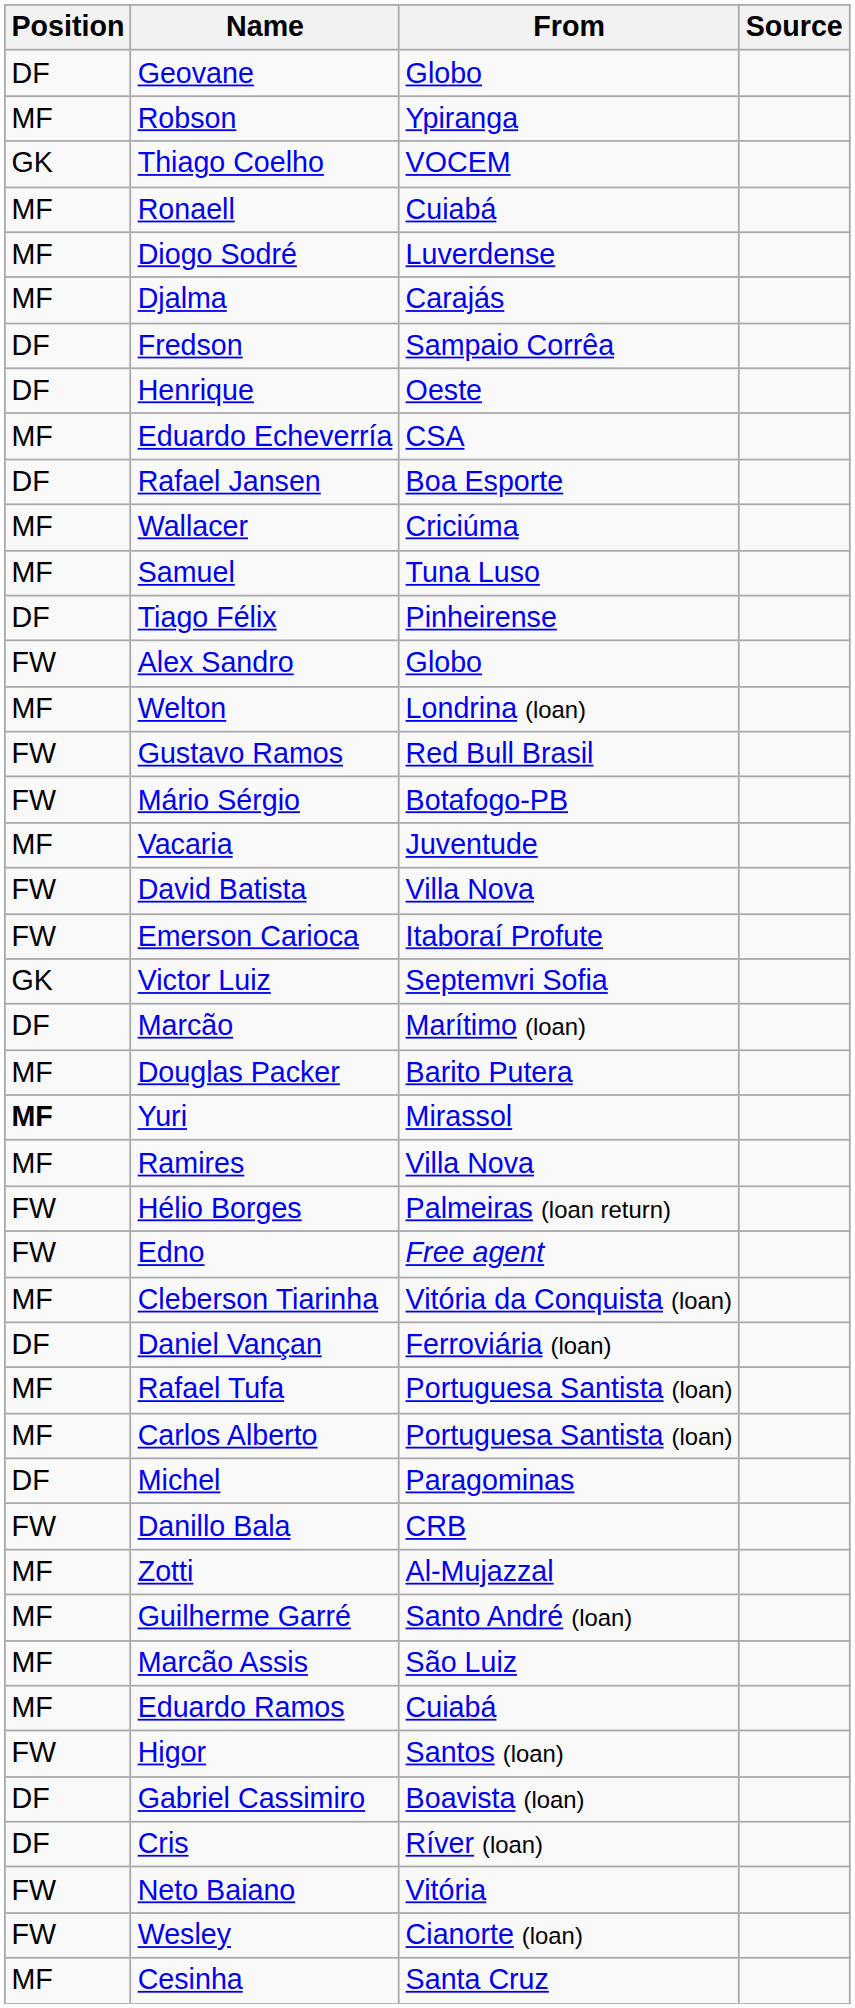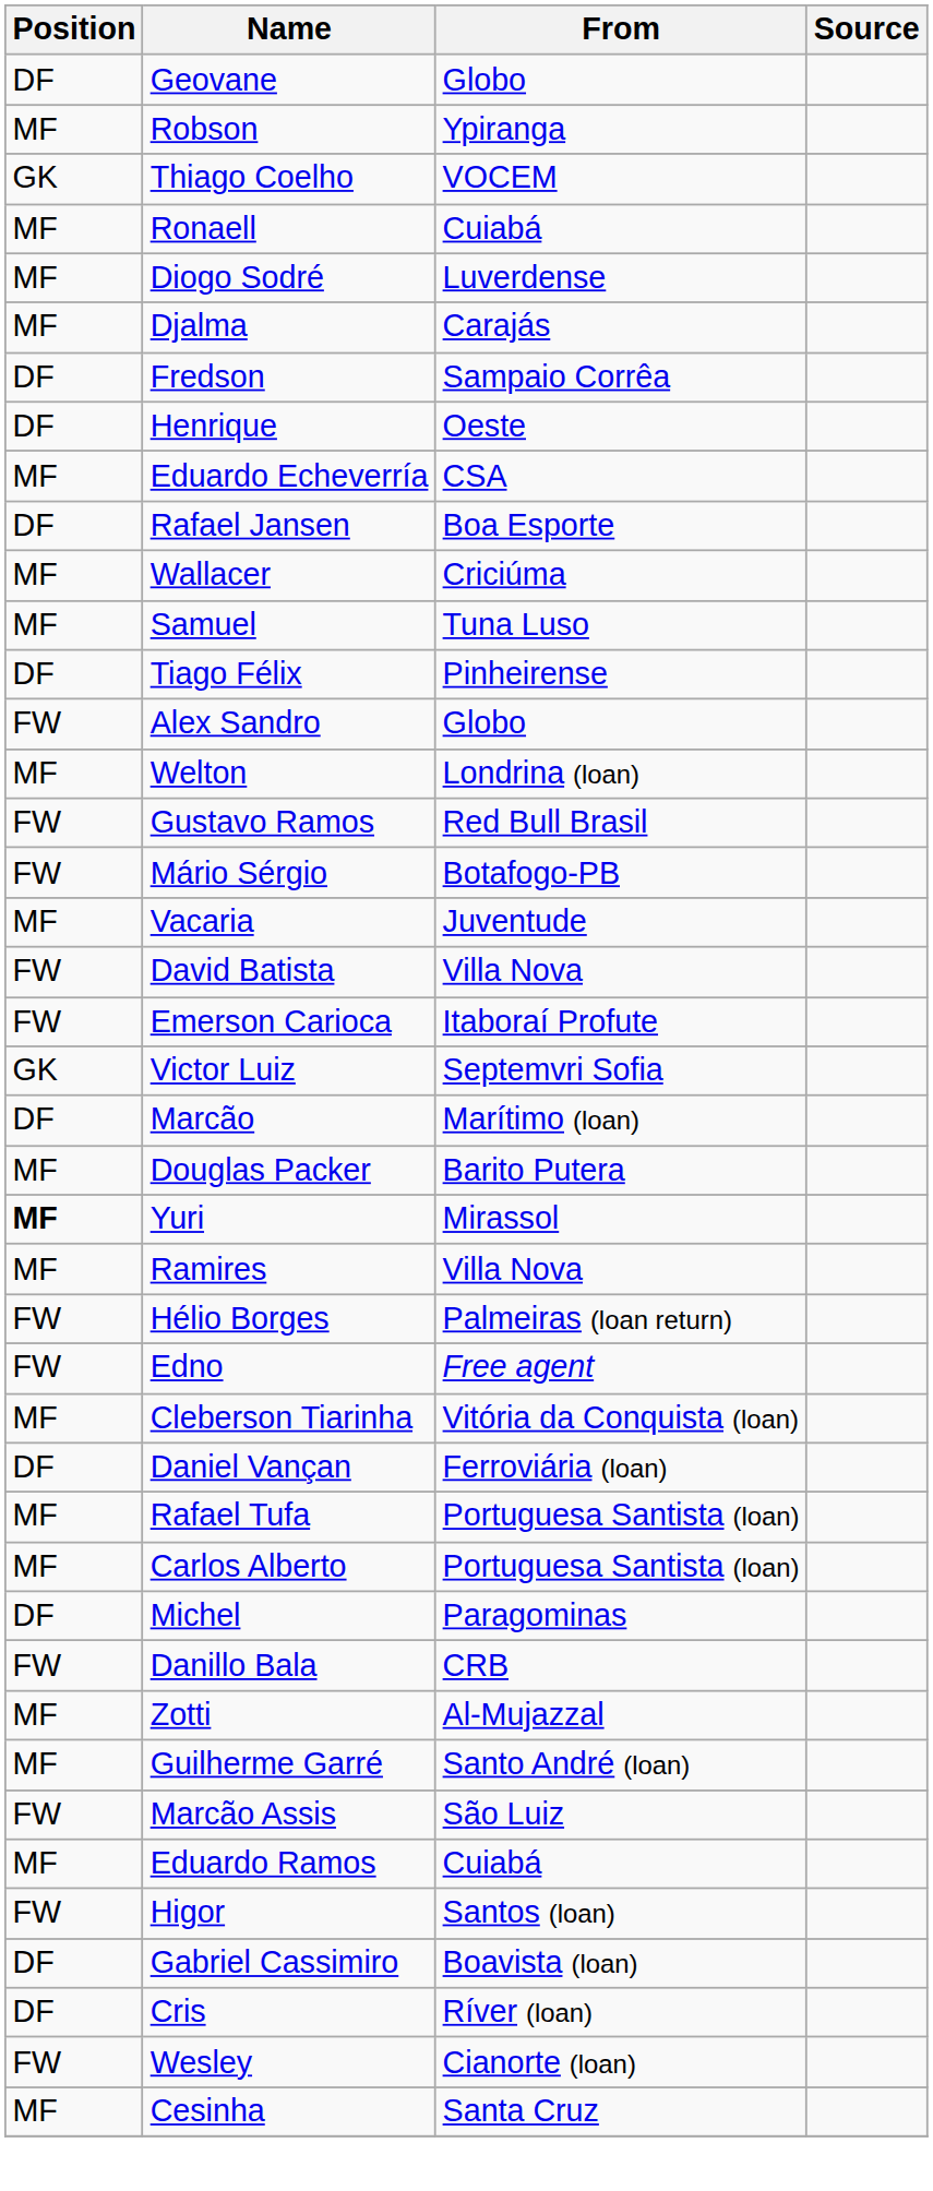 <table class="wikitable" style="text-align:"width:100px"; font-size:95%; width:35%;">
 <tr>
 <th style="background:#00000; color:black; text-align:center;">Position</th>
 <th style="background:#00000; color:black; text-align:center;">Name</th>
 <th style="background:#00000; color:black; text-align:center;">From</th>
 <th style="background:#00000; color:black; text-align:center;">Source</th>
 </tr>
 <tr>
 <td>DF</td>
 <td><a href='#'>Geovane</a></td>
 <td> <a href='#'>Globo</a></td>
 <td></td>
 </tr>
 <tr>
 <td>MF</td>
 <td><a href='#'>Robson</a></td>
 <td> <a href='#'>Ypiranga</a></td>
 <td></td>
 </tr>
 <tr>
 <td>GK</td>
 <td><a href='#'>Thiago Coelho</a></td>
 <td> <a href='#'>VOCEM</a></td>
 <td></td>
 </tr>
 <tr>
 <td>MF</td>
 <td><a href='#'>Ronaell</a></td>
 <td> <a href='#'>Cuiabá</a></td>
 <td></td>
 </tr>
 <tr>
 <td>MF</td>
 <td><a href='#'>Diogo Sodré</a></td>
 <td> <a href='#'>Luverdense</a></td>
 <td></td>
 </tr>
 <tr>
 <td>MF</td>
 <td><a href='#'>Djalma</a></td>
 <td> <a href='#'>Carajás</a></td>
 <td></td>
 </tr>
 <tr>
 <td>DF</td>
 <td><a href='#'>Fredson</a></td>
 <td> <a href='#'>Sampaio Corrêa</a></td>
 <td></td>
 </tr>
 <tr>
 <td>DF</td>
 <td><a href='#'>Henrique</a></td>
 <td> <a href='#'>Oeste</a></td>
 <td></td>
 </tr>
 <tr>
 <td>MF</td>
 <td><a href='#'>Eduardo Echeverría</a></td>
 <td> <a href='#'>CSA</a></td>
 <td></td>
 </tr>
 <tr>
 <td>DF</td>
 <td><a href='#'>Rafael Jansen</a></td>
 <td> <a href='#'>Boa Esporte</a></td>
 <td></td>
 </tr>
 <tr>
 <td>MF</td>
 <td><a href='#'>Wallacer</a></td>
 <td> <a href='#'>Criciúma</a></td>
 <td></td>
 </tr>
 <tr>
 <td>MF</td>
 <td><a href='#'>Samuel</a></td>
 <td> <a href='#'>Tuna Luso</a></td>
 <td></td>
 </tr>
 <tr>
 <td>DF</td>
 <td><a href='#'>Tiago Félix</a></td>
 <td> <a href='#'>Pinheirense</a></td>
 <td></td>
 </tr>
 <tr>
 <td>FW</td>
 <td><a href='#'>Alex Sandro</a></td>
 <td> <a href='#'>Globo</a></td>
 <td></td>
 </tr>
 <tr>
 <td>MF</td>
 <td><a href='#'>Welton</a></td>
 <td> <a href='#'>Londrina</a> <small>(loan)</small></td>
 <td></td>
 </tr>
 <tr>
 <td>FW</td>
 <td><a href='#'>Gustavo Ramos</a></td>
 <td> <a href='#'>Red Bull Brasil</a></td>
 <td></td>
 </tr>
 <tr>
 <td>FW</td>
 <td><a href='#'>Mário Sérgio</a></td>
 <td> <a href='#'>Botafogo-PB</a></td>
 <td></td>
 </tr>
 <tr>
 <td>MF</td>
 <td><a href='#'>Vacaria</a></td>
 <td> <a href='#'>Juventude</a></td>
 <td></td>
 </tr>
 <tr>
 <td>FW</td>
 <td><a href='#'>David Batista</a></td>
 <td> <a href='#'>Villa Nova</a></td>
 <td></td>
 </tr>
 <tr>
 <td>FW</td>
 <td><a href='#'>Emerson Carioca</a></td>
 <td> <a href='#'>Itaboraí Profute</a></td>
 <td></td>
 </tr>
 <tr>
 <td>GK</td>
 <td><a href='#'>Victor Luiz</a></td>
 <td> <a href='#'>Septemvri Sofia</a></td>
 <td></td>
 </tr>
 <tr>
 <td>DF</td>
 <td><a href='#'>Marcão</a></td>
 <td> <a href='#'>Marítimo</a> <small>(loan)</small></td>
 <td></td>
 </tr>
 <tr>
 <td>MF</td>
 <td><a href='#'>Douglas Packer</a></td>
 <td> <a href='#'>Barito Putera</a></td>
 <td></td>
 </tr>
 <tr>
 <td><strong>MF</strong></td>
 <td><a href='#'>Yuri</a></td>
 <td> <a href='#'>Mirassol</a></td>
 <td></td>
 </tr>
 <tr>
 <td>MF</td>
 <td><a href='#'>Ramires</a></td>
 <td> <a href='#'>Villa Nova</a></td>
 <td></td>
 </tr>
 <tr>
 <td>FW</td>
 <td><a href='#'>Hélio Borges</a></td>
 <td> <a href='#'>Palmeiras</a> <small>(loan return)</small></td>
 <td></td>
 </tr>
 <tr>
 <td>FW</td>
 <td><a href='#'>Edno</a></td>
 <td><em><a href='#'>Free agent</a></em></td>
 <td></td>
 </tr>
 <tr>
 <td>MF</td>
 <td><a href='#'>Cleberson Tiarinha</a></td>
 <td> <a href='#'>Vitória da Conquista</a> <small>(loan)</small></td>
 <td></td>
 </tr>
 <tr>
 <td>DF</td>
 <td><a href='#'>Daniel Vançan</a></td>
 <td> <a href='#'>Ferroviária</a> <small>(loan)</small></td>
 <td></td>
 </tr>
 <tr>
 <td>MF</td>
 <td><a href='#'>Rafael Tufa</a></td>
 <td> <a href='#'>Portuguesa Santista</a> <small>(loan)</small></td>
 <td></td>
 </tr>
 <tr>
 <td>MF</td>
 <td><a href='#'>Carlos Alberto</a></td>
 <td> <a href='#'>Portuguesa Santista</a> <small>(loan)</small></td>
 <td></td>
 </tr>
 <tr>
 <td>DF</td>
 <td><a href='#'>Michel</a></td>
 <td> <a href='#'>Paragominas</a></td>
 <td></td>
 </tr>
 <tr>
 <td>FW</td>
 <td><a href='#'>Danillo Bala</a></td>
 <td> <a href='#'>CRB</a></td>
 <td></td>
 </tr>
 <tr>
 <td>MF</td>
 <td><a href='#'>Zotti</a></td>
 <td> <a href='#'>Al-Mujazzal</a></td>
 <td></td>
 </tr>
 <tr>
 <td>MF</td>
 <td><a href='#'>Guilherme Garré</a></td>
 <td> <a href='#'>Santo André</a> <small>(loan)</small></td>
 <td></td>
 </tr>
 <tr>
-<td>MF</td>
+<td>FW</td>
 <td><a href='#'>Marcão Assis</a></td>
 <td> <a href='#'>São Luiz</a></td>
 <td></td>
 </tr>
 <tr>
 <td>MF</td>
 <td><a href='#'>Eduardo Ramos</a></td>
 <td> <a href='#'>Cuiabá</a></td>
 <td></td>
 </tr>
 <tr>
 <td>FW</td>
 <td><a href='#'>Higor</a></td>
 <td> <a href='#'>Santos</a> <small>(loan)</small></td>
 <td></td>
 </tr>
 <tr>
 <td>DF</td>
 <td><a href='#'>Gabriel Cassimiro</a></td>
 <td> <a href='#'>Boavista</a> <small>(loan)</small></td>
 <td></td>
 </tr>
 <tr>
 <td>DF</td>
 <td><a href='#'>Cris</a></td>
 <td> <a href='#'>Ríver</a> <small>(loan)</small></td>
 <td></td>
 </tr>
 <tr>
 <td>FW</td>
-<td><a href='#'>Neto Baiano</a></td>
-<td> <a href='#'>Vitória</a></td>
-<td></td>
-</tr>
-<tr>
-<td>FW</td>
 <td><a href='#'>Wesley</a></td>
 <td> <a href='#'>Cianorte</a> <small>(loan)</small></td>
 <td></td>
 </tr>
 <tr>
 <td>MF</td>
 <td><a href='#'>Cesinha</a></td>
 <td> <a href='#'>Santa Cruz</a></td>
 <td></td>
 </tr>
 <tr>
 </tr>
 </table>
